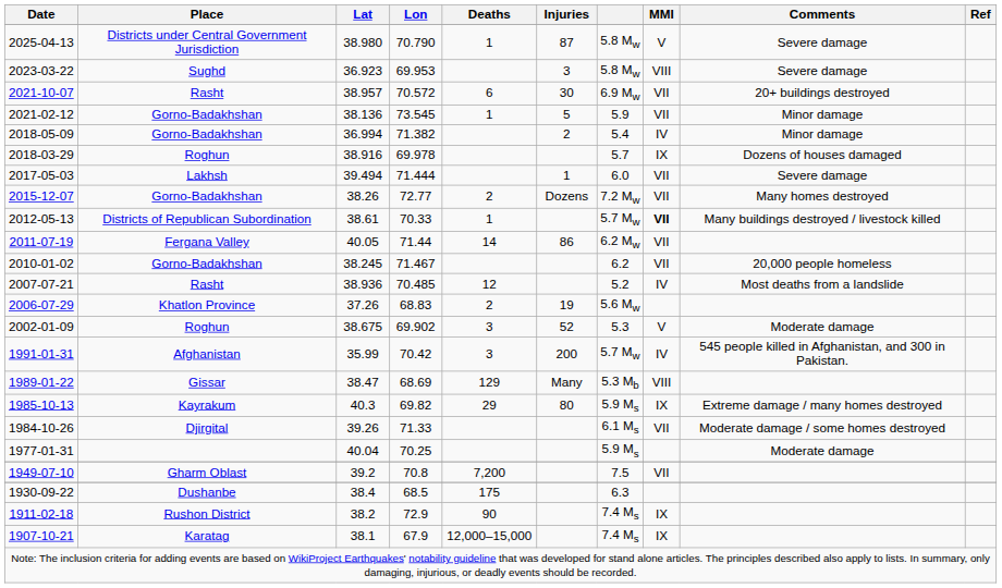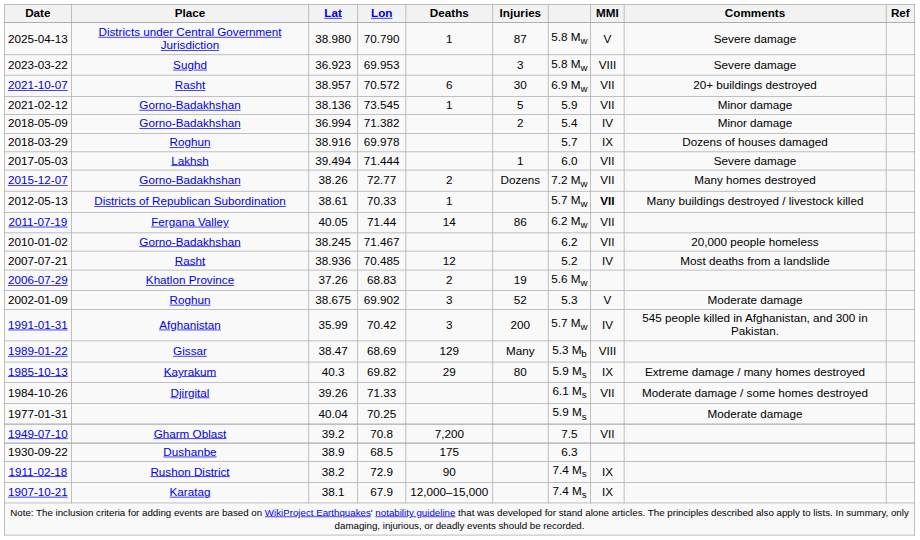 <table class="wikitable sortable" style="text-align: center;">
 <tr bgcolor="#ececec">
 <th>Date</th>
 <th>Place</th>
 <th><a href='#'>Lat</a></th>
 <th><a href='#'>Lon</a></th>
 <th>Deaths</th>
 <th>Injuries</th>
 <th></th>
 <th>MMI</th>
 <th>Comments</th>
 <th>Ref</th>
 </tr>
 <tr>
 </tr>
 <tr>
 <td>2025-04-13</td>
 <td><a href='#'>Districts under Central Government Jurisdiction</a></td>
 <td>38.980</td>
 <td>70.790</td>
 <td>1</td>
 <td>87</td>
 <td>5.8 M<sub>w</sub></td>
 <td>V</td>
 <td>Severe damage</td>
 <td></td>
 </tr>
 <tr>
 <td>2023-03-22</td>
 <td><a href='#'>Sughd</a></td>
 <td>36.923</td>
 <td>69.953</td>
 <td></td>
 <td>3</td>
 <td>5.8 M<sub>w</sub></td>
 <td>VIII</td>
 <td>Severe damage</td>
 <td></td>
 </tr>
 <tr>
 <td><a href='#'>2021-10-07</a></td>
 <td><a href='#'>Rasht</a></td>
 <td>38.957</td>
 <td>70.572</td>
 <td>6</td>
 <td>30</td>
 <td>6.9 M<sub>w</sub></td>
 <td>VII</td>
 <td>20+ buildings destroyed</td>
 <td></td>
 </tr>
 <tr>
 <td>2021-02-12</td>
 <td><a href='#'>Gorno-Badakhshan</a></td>
 <td>38.136</td>
 <td>73.545</td>
 <td>1</td>
 <td>5</td>
 <td>5.9 </td>
 <td>VII</td>
 <td>Minor damage</td>
 <td></td>
 </tr>
 <tr>
 <td>2018-05-09</td>
 <td><a href='#'>Gorno-Badakhshan</a></td>
 <td>36.994</td>
 <td>71.382</td>
 <td></td>
 <td>2</td>
 <td>5.4 </td>
 <td>IV</td>
 <td>Minor damage</td>
 <td></td>
 </tr>
 <tr>
 <td>2018-03-29</td>
 <td><a href='#'>Roghun</a></td>
 <td>38.916</td>
 <td>69.978</td>
 <td></td>
 <td></td>
 <td>5.7 </td>
 <td>IX</td>
 <td>Dozens of houses damaged</td>
 <td></td>
 </tr>
 <tr>
 <td>2017-05-03</td>
 <td><a href='#'>Lakhsh</a></td>
 <td>39.494</td>
 <td>71.444</td>
 <td></td>
 <td>1</td>
 <td>6.0 </td>
 <td>VII</td>
 <td>Severe damage</td>
 <td></td>
 </tr>
 <tr>
 <td><a href='#'>2015-12-07</a></td>
 <td><a href='#'>Gorno-Badakhshan</a></td>
 <td>38.26</td>
 <td>72.77</td>
 <td>2</td>
 <td>Dozens</td>
 <td>7.2 M<sub>w</sub></td>
 <td>VII</td>
 <td>Many homes destroyed</td>
 <td></td>
 </tr>
 <tr>
 <td>2012-05-13</td>
 <td><a href='#'>Districts of Republican Subordination</a></td>
 <td>38.61</td>
 <td>70.33</td>
 <td>1</td>
 <td></td>
 <td>5.7 M<sub>w</sub></td>
 <td><strong>VII</strong></td>
 <td>Many buildings destroyed / livestock killed</td>
 <td></td>
 </tr>
 <tr>
 <td><a href='#'>2011-07-19</a></td>
 <td><a href='#'>Fergana Valley</a></td>
 <td>40.05</td>
 <td>71.44</td>
 <td>14</td>
 <td>86</td>
 <td>6.2 M<sub>w</sub></td>
 <td>VII</td>
 <td></td>
 <td></td>
 </tr>
 <tr>
 <td>2010-01-02</td>
 <td><a href='#'>Gorno-Badakhshan</a></td>
 <td>38.245</td>
 <td>71.467</td>
 <td></td>
 <td></td>
 <td>6.2 </td>
 <td>VII</td>
 <td>20,000 people homeless</td>
 <td></td>
 </tr>
 <tr>
 <td>2007-07-21</td>
 <td><a href='#'>Rasht</a></td>
 <td>38.936</td>
 <td>70.485</td>
 <td>12</td>
 <td></td>
 <td>5.2 </td>
 <td>IV</td>
 <td>Most deaths from a landslide</td>
 <td></td>
 </tr>
 <tr>
 <td><a href='#'>2006-07-29</a></td>
 <td><a href='#'>Khatlon Province</a></td>
 <td>37.26</td>
 <td>68.83</td>
 <td>2</td>
 <td>19</td>
 <td>5.6 M<sub>w</sub></td>
 <td></td>
 <td></td>
 <td></td>
 </tr>
 <tr>
 <td>2002-01-09</td>
 <td><a href='#'>Roghun</a></td>
 <td>38.675</td>
 <td>69.902</td>
 <td>3</td>
 <td>52</td>
 <td>5.3 </td>
 <td>V</td>
 <td>Moderate damage</td>
 <td></td>
 </tr>
 <tr>
 <td><a href='#'>1991-01-31</a></td>
 <td><a href='#'>Afghanistan</a></td>
 <td>35.99</td>
 <td>70.42</td>
 <td>3</td>
 <td>200</td>
 <td>5.7 M<sub>w</sub></td>
 <td>IV</td>
 <td>545 people killed in Afghanistan, and 300 in Pakistan.</td>
 <td></td>
 </tr>
 <tr>
 <td><a href='#'>1989-01-22</a></td>
 <td><a href='#'>Gissar</a></td>
 <td>38.47</td>
 <td>68.69</td>
 <td>129</td>
 <td>Many</td>
 <td>5.3 M<sub>b</sub></td>
 <td>VIII</td>
 <td></td>
 <td></td>
 </tr>
 <tr>
 <td><a href='#'>1985-10-13</a></td>
 <td><a href='#'>Kayrakum</a></td>
 <td>40.3</td>
 <td>69.82</td>
 <td>29</td>
 <td>80</td>
 <td>5.9 M<sub>s</sub></td>
 <td>IX</td>
 <td>Extreme damage / many homes destroyed</td>
 <td></td>
 </tr>
 <tr>
 <td>1984-10-26</td>
 <td><a href='#'>Djirgital</a></td>
 <td>39.26</td>
 <td>71.33</td>
 <td></td>
 <td></td>
 <td>6.1 M<sub>s</sub></td>
 <td>VII</td>
 <td>Moderate damage / some homes destroyed</td>
 <td></td>
 </tr>
 <tr>
 <td>1977-01-31</td>
 <td></td>
 <td>40.04</td>
 <td>70.25</td>
 <td></td>
 <td></td>
 <td>5.9 M<sub>s</sub></td>
 <td></td>
 <td>Moderate damage</td>
 <td></td>
 </tr>
 <tr>
 </tr>
 <tr>
 <td><a href='#'>1949-07-10</a></td>
 <td><a href='#'>Gharm Oblast</a></td>
 <td>39.2</td>
 <td>70.8</td>
 <td>7,200</td>
 <td></td>
 <td>7.5 </td>
 <td>VII</td>
 <td></td>
 <td></td>
 </tr>
 <tr>
 </tr>
 <tr>
 <td>1930-09-22</td>
 <td><a href='#'>Dushanbe</a></td>
-<td>38.4</td>
+<td>38.9</td>
 <td>68.5</td>
 <td>175</td>
 <td></td>
 <td>6.3 </td>
 <td></td>
 <td></td>
 <td></td>
 </tr>
 <tr>
 <td><a href='#'>1911-02-18</a></td>
 <td><a href='#'>Rushon District</a></td>
 <td>38.2</td>
 <td>72.9</td>
 <td>90</td>
 <td></td>
 <td>7.4 M<sub>s</sub></td>
 <td>IX</td>
 <td></td>
 </tr>
 <tr>
 <td><a href='#'>1907-10-21</a></td>
 <td><a href='#'>Karatag</a></td>
 <td>38.1</td>
 <td>67.9</td>
 <td>12,000–15,000</td>
 <td></td>
 <td>7.4 M<sub>s</sub></td>
 <td>IX</td>
 <td></td>
 <td></td>
 </tr>
 <tr class="sortbottom">
 <td colspan="11" style="text-align: center;"><small>Note: The inclusion criteria for adding events are based on <a href='#'>WikiProject Earthquakes</a>' <a href='#'>notability guideline</a> that was developed for stand alone articles. The principles described also apply to lists. In summary, only damaging, injurious, or deadly events should be recorded.</small></td>
 </tr>
 </table>
